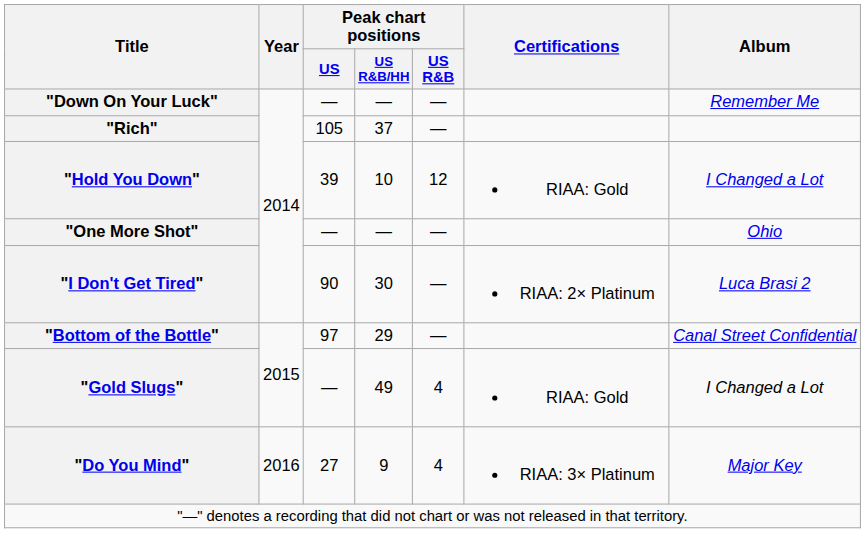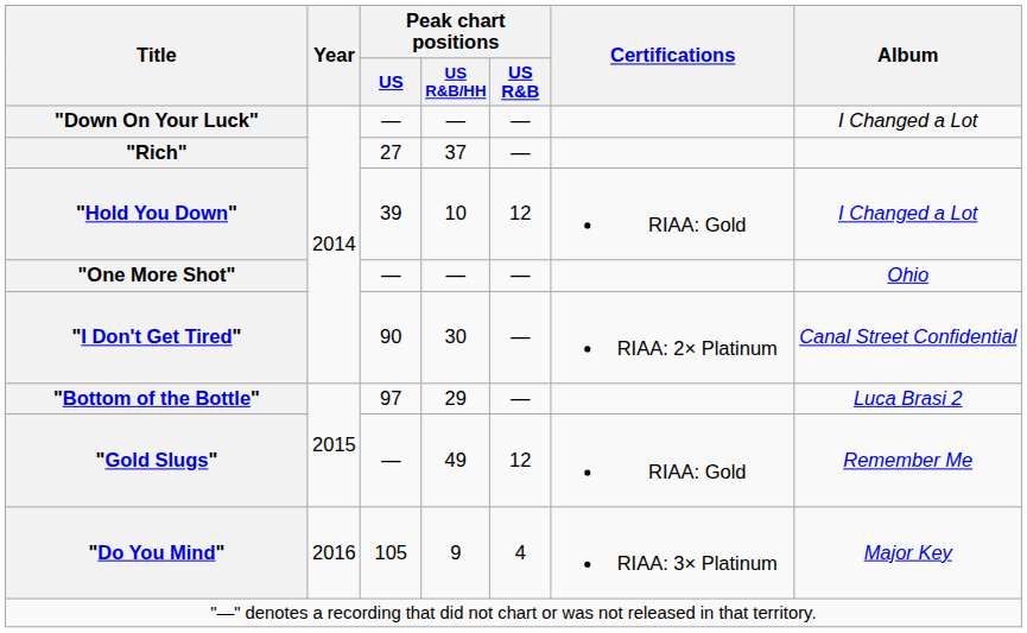 <table class="wikitable plainrowheaders" style="text-align:center;">
 <tr>
 <th scope="col" rowspan="2" style="width:15em;">Title</th>
 <th scope="col" rowspan="2">Year</th>
 <th scope="col" colspan="3">Peak chart positions</th>
 <th scope="col" rowspan="2" style="width:12em;"><a href='#'>Certifications</a></th>
 <th scope="col" rowspan="2">Album</th>
 </tr>
 <tr>
 <th scope="col" style="width:3em;font-size:90%;"><a href='#'>US</a><br></th>
 <th scope="col" style="width:3em;font-size:80%;"><a href='#'>US R&B/HH</a><br></th>
 <th scope="col" style="width:3em;font-size:90%;"><a href='#'>US R&B</a><br></th>
 </tr>
 <tr>
 <th scope="row">"Down On Your Luck"<br></th>
 <td rowspan="5">2014</td>
 <td>—</td>
 <td>—</td>
 <td>—</td>
 <td></td>
-<td><em><a href='#'>Remember Me</a></em></td>
+<td><em>I Changed a Lot</em></td>
 </tr>
 <tr>
 <th scope="row">"Rich"<br></th>
-<td>105</td>
+<td>27</td>
 <td>37</td>
 <td>—</td>
 <td></td>
 <td></td>
 </tr>
 <tr>
 <th scope="row">"<a href='#'>Hold You Down</a>"<br></th>
 <td>39</td>
 <td>10</td>
 <td>12</td>
 <td><br><ul><li>RIAA: Gold</li></ul></td>
 <td><em><a href='#'>I Changed a Lot</a></em></td>
 </tr>
 <tr>
 <th scope="row">"One More Shot"<br></th>
 <td>—</td>
 <td>—</td>
 <td>—</td>
 <td></td>
 <td><em><a href='#'>Ohio</a></em></td>
 </tr>
 <tr>
 <th scope="row">"<a href='#'>I Don't Get Tired</a>"<br></th>
 <td>90</td>
 <td>30</td>
 <td>—</td>
 <td><br><ul><li>RIAA: 2× Platinum</li></ul></td>
-<td><em><a href='#'>Luca Brasi 2</a></em></td>
+<td><em><a href='#'>Canal Street Confidential</a></em></td>
 </tr>
 <tr>
 <th scope="row">"<a href='#'>Bottom of the Bottle</a>"<br></th>
 <td rowspan="2">2015</td>
 <td>97</td>
 <td>29</td>
 <td>—</td>
 <td></td>
-<td><em><a href='#'>Canal Street Confidential</a></em></td>
+<td><em><a href='#'>Luca Brasi 2</a></em></td>
 </tr>
 <tr>
 <th scope="row">"<a href='#'>Gold Slugs</a>"<br></th>
 <td>—</td>
 <td>49</td>
-<td>4</td>
+<td>12</td>
 <td><br><ul><li>RIAA: Gold</li></ul></td>
-<td><em>I Changed a Lot</em></td>
+<td><em><a href='#'>Remember Me</a></em></td>
 </tr>
 <tr>
 <th scope="row">"<a href='#'>Do You Mind</a>"<br></th>
 <td>2016</td>
-<td>27</td>
+<td>105</td>
 <td>9</td>
 <td>4</td>
 <td><br><ul><li>RIAA: 3× Platinum</li></ul></td>
 <td><em><a href='#'>Major Key</a></em></td>
 </tr>
 <tr>
 <td colspan=8 style="font-size:90%">"—" denotes a recording that did not chart or was not released in that territory.</td>
 </tr>
 </table>
